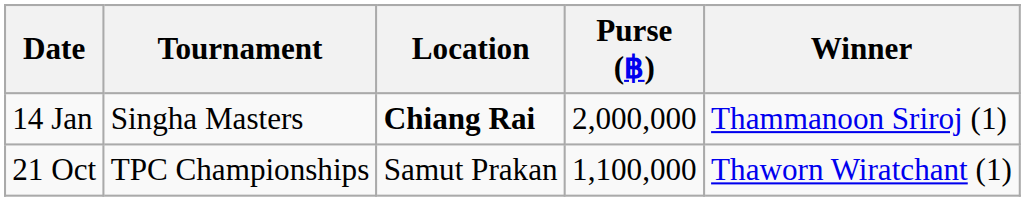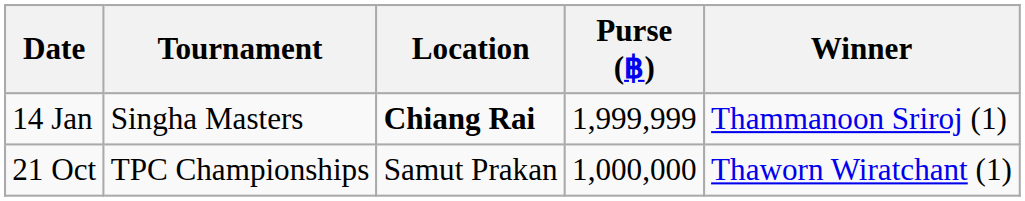 <table class="wikitable" style="font-size:95%">
 <tr>
 <th>Date</th>
 <th>Tournament</th>
 <th>Location</th>
 <th>Purse<br>(<a href='#'>฿</a>)</th>
 <th>Winner</th>
 </tr>
 <tr>
 <td>14 Jan</td>
 <td>Singha Masters</td>
 <td><strong>Chiang Rai</strong></td>
-<td align=right>2,000,000</td>
+<td align=right>1,999,999</td>
 <td> <a href='#'>Thammanoon Sriroj</a> (1)</td>
 </tr>
 <tr>
 <td>21 Oct</td>
 <td>TPC Championships</td>
 <td>Samut Prakan</td>
-<td align=right>1,100,000</td>
+<td align=right>1,000,000</td>
 <td> <a href='#'>Thaworn Wiratchant</a> (1)</td>
 </tr>
 </table>
